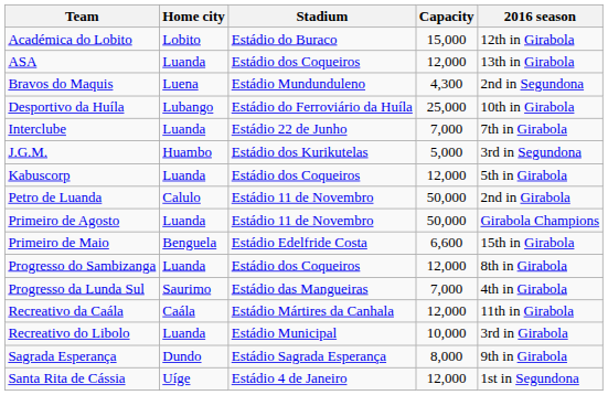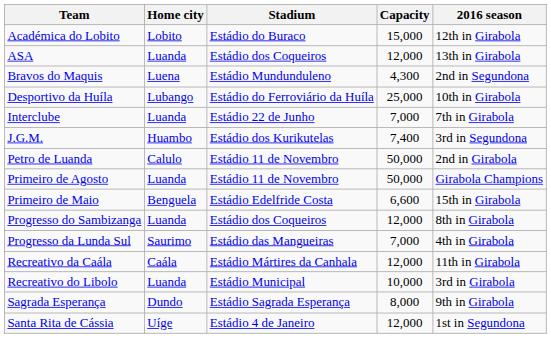 <table class="wikitable sortable">
 <tr>
 <th>Team</th>
 <th>Home city</th>
 <th>Stadium</th>
 <th>Capacity</th>
 <th>2016 season</th>
 </tr>
 <tr>
 <td><a href='#'>Académica do Lobito</a></td>
 <td><a href='#'>Lobito</a></td>
 <td><a href='#'>Estádio do Buraco</a></td>
 <td align="center">15,000</td>
 <td data-sort-value="12">12th in <a href='#'>Girabola</a></td>
 </tr>
 <tr>
 <td><a href='#'>ASA</a></td>
 <td><a href='#'>Luanda</a></td>
 <td><a href='#'>Estádio dos Coqueiros</a></td>
 <td align="center">12,000</td>
 <td data-sort-value="13">13th in <a href='#'>Girabola</a></td>
 </tr>
 <tr>
 <td><a href='#'>Bravos do Maquis</a></td>
 <td><a href='#'>Luena</a></td>
 <td><a href='#'>Estádio Mundunduleno</a></td>
 <td align="center">4,300</td>
 <td>2nd in <a href='#'>Segundona</a></td>
 </tr>
 <tr>
 <td><a href='#'>Desportivo da Huíla</a></td>
 <td><a href='#'>Lubango</a></td>
 <td><a href='#'>Estádio do Ferroviário da Huíla</a></td>
 <td align="center">25,000</td>
 <td data-sort-value="10">10th in <a href='#'>Girabola</a></td>
 </tr>
 <tr>
 <td><a href='#'>Interclube</a></td>
 <td><a href='#'>Luanda</a></td>
 <td><a href='#'>Estádio 22 de Junho</a></td>
 <td align="center">7,000</td>
 <td data-sort-value="07">7th in <a href='#'>Girabola</a></td>
 </tr>
 <tr>
 <td><a href='#'>J.G.M.</a></td>
 <td><a href='#'>Huambo</a></td>
 <td><a href='#'>Estádio dos Kurikutelas</a></td>
-<td align="center">5,000</td>
+<td align="center">7,400</td>
 <td>3rd in <a href='#'>Segundona</a></td>
-</tr>
-<tr>
-<td><a href='#'>Kabuscorp</a></td>
-<td><a href='#'>Luanda</a></td>
-<td><a href='#'>Estádio dos Coqueiros</a></td>
-<td align="center">12,000</td>
-<td data-sort-value="05">5th in <a href='#'>Girabola</a></td>
 </tr>
 <tr>
 <td><a href='#'>Petro de Luanda</a></td>
 <td><a href='#'>Calulo</a></td>
 <td><a href='#'>Estádio 11 de Novembro</a></td>
 <td align="center">50,000</td>
 <td data-sort-value="02">2nd in <a href='#'>Girabola</a></td>
 </tr>
 <tr>
 <td><a href='#'>Primeiro de Agosto</a></td>
 <td><a href='#'>Luanda</a></td>
 <td><a href='#'>Estádio 11 de Novembro</a></td>
 <td align="center">50,000</td>
 <td data-sort-value="01"><a href='#'>Girabola Champions</a></td>
 </tr>
 <tr>
 <td><a href='#'>Primeiro de Maio</a></td>
 <td><a href='#'>Benguela</a></td>
 <td><a href='#'>Estádio Edelfride Costa</a></td>
 <td align="center">6,600</td>
 <td data-sort-value="14">15th in <a href='#'>Girabola</a></td>
 </tr>
 <tr>
 <td><a href='#'>Progresso do Sambizanga</a></td>
 <td><a href='#'>Luanda</a></td>
 <td><a href='#'>Estádio dos Coqueiros</a></td>
 <td align="center">12,000</td>
 <td data-sort-value="08">8th in <a href='#'>Girabola</a></td>
 </tr>
 <tr>
 <td><a href='#'>Progresso da Lunda Sul</a></td>
 <td><a href='#'>Saurimo</a></td>
 <td><a href='#'>Estádio das Mangueiras</a></td>
 <td align="center">7,000</td>
 <td data-sort-value="04">4th in <a href='#'>Girabola</a></td>
 </tr>
 <tr>
 <td><a href='#'>Recreativo da Caála</a></td>
 <td><a href='#'>Caála</a></td>
 <td><a href='#'>Estádio Mártires da Canhala</a></td>
 <td align="center">12,000</td>
 <td data-sort-value="11">11th in <a href='#'>Girabola</a></td>
 </tr>
 <tr>
 <td><a href='#'>Recreativo do Libolo</a></td>
 <td><a href='#'>Luanda</a></td>
 <td><a href='#'>Estádio Municipal</a></td>
 <td align="center">10,000</td>
 <td data-sort-value="03">3rd in <a href='#'>Girabola</a></td>
 </tr>
 <tr>
 <td><a href='#'>Sagrada Esperança</a></td>
 <td><a href='#'>Dundo</a></td>
 <td><a href='#'>Estádio Sagrada Esperança</a></td>
 <td align="center">8,000</td>
 <td data-sort-value="09">9th in <a href='#'>Girabola</a></td>
 </tr>
 <tr>
 <td><a href='#'>Santa Rita de Cássia</a></td>
 <td><a href='#'>Uíge</a></td>
 <td><a href='#'>Estádio 4 de Janeiro</a></td>
 <td align="center">12,000</td>
 <td>1st in <a href='#'>Segundona</a></td>
 </tr>
 </table>
